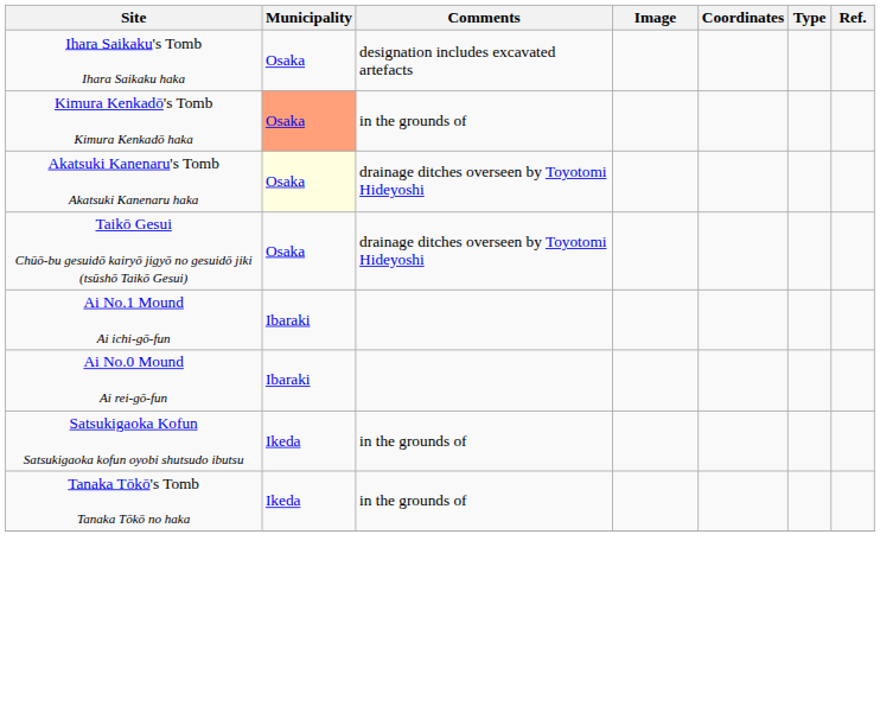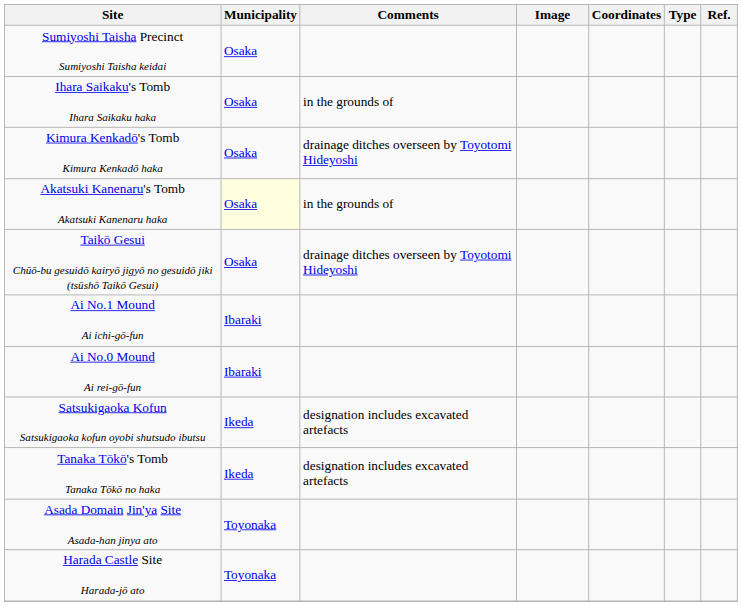 <table class="wikitable sortable"  style="width:100%;">
 <tr>
 <th width="30%" align="left">Site</th>
 <th width="10%" align="left">Municipality</th>
 <th width="30%" align="left" class="unsortable">Comments</th>
 <th width="10%" align="left"  class="unsortable">Image</th>
 <th width="10%" align="left" class="unsortable">Coordinates</th>
 <th width="5%" align="left">Type</th>
 <th width="5%" align="left"  class="unsortable">Ref.</th>
 </tr>
 <tr>
+<td align="center"><a href='#'>Sumiyoshi Taisha</a> Precinct<br><br><small><em>Sumiyoshi Taisha keidai</em></small></td>
+<td><a href='#'>Osaka</a></td>
+<td></td>
+<td></td>
+<td></td>
+<td></td>
+<td></td>
+</tr>
+<tr>
 <td align="center"><a href='#'>Ihara Saikaku</a>'s Tomb<br><br><small><em>Ihara Saikaku haka</em></small></td>
 <td><a href='#'>Osaka</a></td>
-<td>designation includes excavated artefacts</td>
+<td>in the grounds of </td>
 <td></td>
 <td></td>
 <td></td>
 <td></td>
 </tr>
 <tr>
 <td align="center"><a href='#'>Kimura Kenkadō</a>'s Tomb<br><br><small><em>Kimura Kenkadō haka</em></small></td>
-<td style="background: lightsalmon;"><a href='#'>Osaka</a></td>
-<td>in the grounds of </td>
+<td><a href='#'>Osaka</a></td>
+<td>drainage ditches overseen by <a href='#'>Toyotomi Hideyoshi</a></td>
 <td></td>
 <td></td>
 <td></td>
 <td></td>
 </tr>
 <tr>
 <td align="center"><a href='#'>Akatsuki Kanenaru</a>'s Tomb<br><br><small><em>Akatsuki Kanenaru haka</em></small></td>
 <td style="background: lightyellow;"><a href='#'>Osaka</a></td>
-<td>drainage ditches overseen by <a href='#'>Toyotomi Hideyoshi</a></td>
+<td>in the grounds of </td>
 <td></td>
 <td></td>
 <td></td>
 <td></td>
 </tr>
 <tr>
 <td align="center"><a href='#'>Taikō Gesui</a><br><br><small><em>Chūō-bu gesuidō kairyō jigyō no gesuidō jiki (tsūshō Taikō Gesui)</em></small></td>
 <td><a href='#'>Osaka</a></td>
 <td>drainage ditches overseen by <a href='#'>Toyotomi Hideyoshi</a></td>
 <td></td>
 <td></td>
 <td></td>
 <td></td>
 </tr>
 <tr>
 <td align="center"><a href='#'>Ai No.1 Mound</a><br><br><small><em>Ai ichi-gō-fun</em></small></td>
 <td><a href='#'>Ibaraki</a></td>
 <td></td>
 <td></td>
 <td></td>
 <td></td>
 <td></td>
 </tr>
 <tr>
 <td align="center"><a href='#'>Ai No.0 Mound</a><br><br><small><em>Ai rei-gō-fun</em></small></td>
 <td><a href='#'>Ibaraki</a></td>
 <td></td>
 <td></td>
 <td></td>
 <td></td>
 <td></td>
 </tr>
 <tr>
 <td align="center"><a href='#'>Satsukigaoka Kofun</a><br><br><small><em>Satsukigaoka kofun oyobi shutsudo ibutsu</em></small></td>
 <td><a href='#'>Ikeda</a></td>
-<td>in the grounds of </td>
+<td>designation includes excavated artefacts</td>
 <td></td>
 <td></td>
 <td></td>
 <td></td>
 </tr>
 <tr>
 <td align="center"><a href='#'>Tanaka Tōkō</a>'s Tomb<br><br><small><em>Tanaka Tōkō no haka</em></small></td>
 <td><a href='#'>Ikeda</a></td>
-<td>in the grounds of </td>
+<td>designation includes excavated artefacts</td>
+<td></td>
+<td></td>
+<td></td>
+<td></td>
+</tr>
+<tr>
+<td align="center"><a href='#'>Asada Domain</a> <a href='#'>Jin'ya</a> <a href='#'>Site</a><br><br><small><em>Asada-han jinya ato</em></small></td>
+<td><a href='#'>Toyonaka</a></td>
+<td></td>
+<td></td>
+<td></td>
+<td></td>
+<td></td>
+</tr>
+<tr>
+<td align="center"><a href='#'>Harada Castle</a> Site<br><br><small><em>Harada-jō ato</em></small></td>
+<td><a href='#'>Toyonaka</a></td>
+<td></td>
 <td></td>
 <td></td>
 <td></td>
 <td></td>
 </tr>
 <tr>
 </tr>
 </table>
